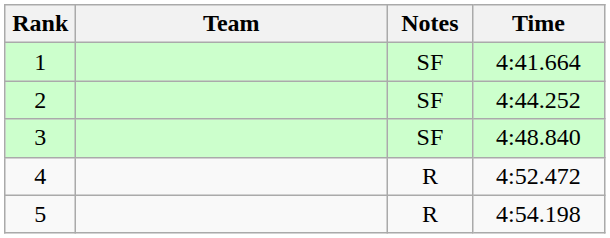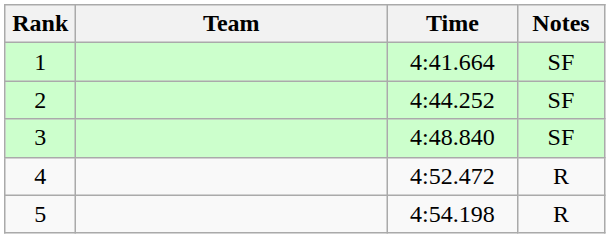 <table class=wikitable style="text-align:center">
 <tr>
 <th width=40>Rank</th>
 <th width=200>Team</th>
+<th width=80>Time</th>
 <th width=50>Notes</th>
-<th width=80>Time</th>
 </tr>
 <tr bgcolor="#ccffcc">
 <td>1</td>
 <td align=left></td>
+<td>4:41.664</td>
 <td>SF</td>
-<td>4:41.664</td>
 </tr>
 <tr bgcolor="#ccffcc">
 <td>2</td>
 <td align=left></td>
+<td>4:44.252</td>
 <td>SF</td>
-<td>4:44.252</td>
 </tr>
 <tr bgcolor="#ccffcc">
 <td>3</td>
 <td align=left></td>
+<td>4:48.840</td>
 <td>SF</td>
-<td>4:48.840</td>
 </tr>
 <tr>
 <td>4</td>
 <td align=left></td>
+<td>4:52.472</td>
 <td>R</td>
-<td>4:52.472</td>
 </tr>
 <tr>
 <td>5</td>
 <td align=left></td>
+<td>4:54.198</td>
 <td>R</td>
-<td>4:54.198</td>
 </tr>
 </table>
